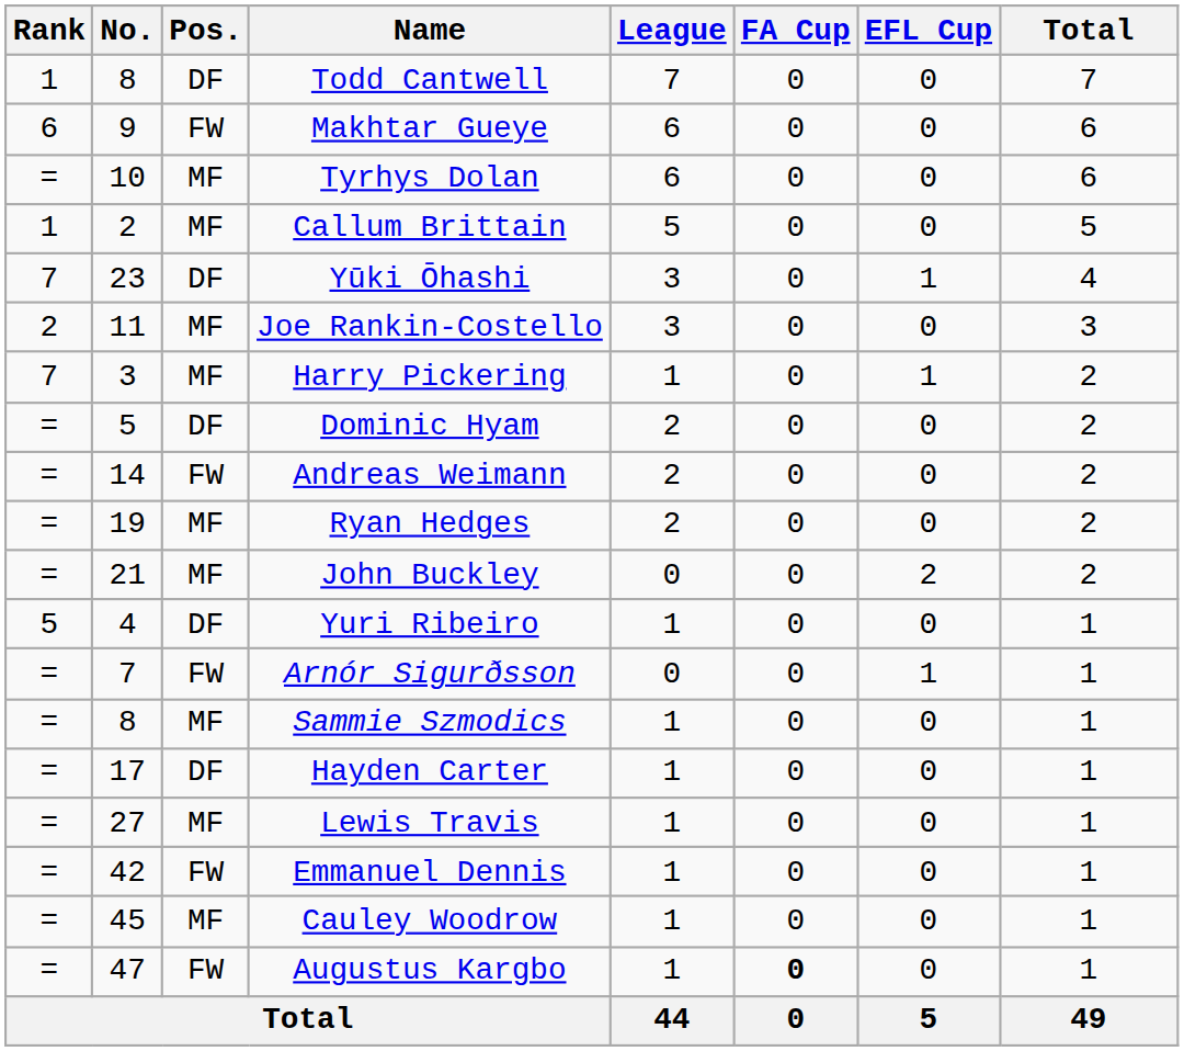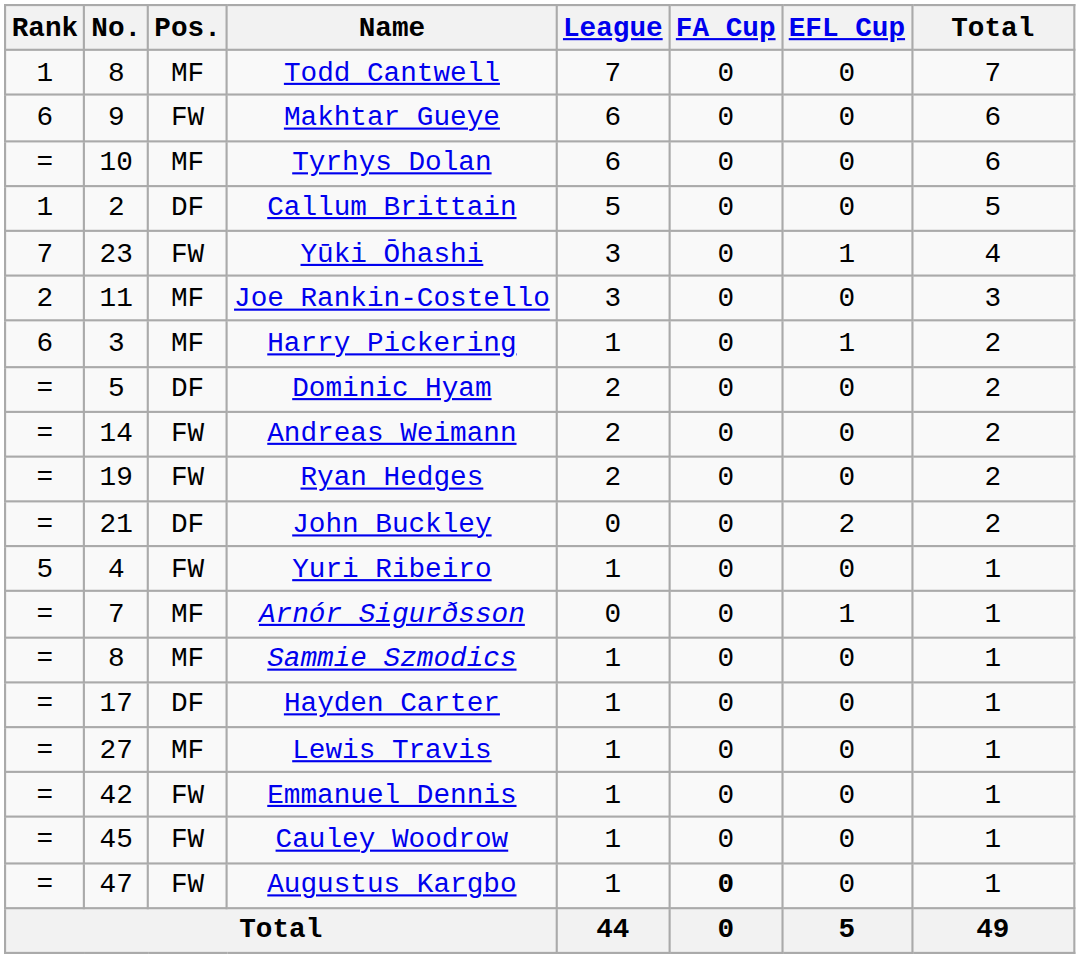 <table class="wikitable" style="text-align: center; font-size:100%">
 <tr>
 <th>Rank</th>
 <th>No.</th>
 <th>Pos.</th>
 <th>Name</th>
 <th><a href='#'>League</a></th>
 <th><a href='#'>FA Cup</a></th>
 <th><a href='#'>EFL Cup</a></th>
 <th width=70>Total</th>
 </tr>
 <tr>
 <td>1</td>
 <td>8</td>
-<td>DF</td>
+<td>MF</td>
 <td> <a href='#'>Todd Cantwell</a></td>
 <td>7</td>
 <td>0</td>
 <td>0</td>
 <td>7</td>
 </tr>
 <tr>
 <td>6</td>
 <td>9</td>
 <td>FW</td>
 <td> <a href='#'>Makhtar Gueye</a></td>
 <td>6</td>
 <td>0</td>
 <td>0</td>
 <td>6</td>
 </tr>
 <tr>
 <td>=</td>
 <td>10</td>
 <td>MF</td>
 <td> <a href='#'>Tyrhys Dolan</a></td>
 <td>6</td>
 <td>0</td>
 <td>0</td>
 <td>6</td>
 </tr>
 <tr>
 <td>1</td>
 <td>2</td>
-<td>MF</td>
+<td>DF</td>
 <td> <a href='#'>Callum Brittain</a></td>
 <td>5</td>
 <td>0</td>
 <td>0</td>
 <td>5</td>
 </tr>
 <tr>
 <td>7</td>
 <td>23</td>
-<td>DF</td>
+<td>FW</td>
 <td> <a href='#'>Yūki Ōhashi</a></td>
 <td>3</td>
 <td>0</td>
 <td>1</td>
 <td>4</td>
 </tr>
 <tr>
 <td>2</td>
 <td>11</td>
 <td>MF</td>
 <td> <a href='#'>Joe Rankin-Costello</a></td>
 <td>3</td>
 <td>0</td>
 <td>0</td>
 <td>3</td>
 </tr>
 <tr>
-<td>7</td>
+<td>6</td>
 <td>3</td>
 <td>MF</td>
 <td> <a href='#'>Harry Pickering</a></td>
 <td>1</td>
 <td>0</td>
 <td>1</td>
 <td>2</td>
 </tr>
 <tr>
 <td>=</td>
 <td>5</td>
 <td>DF</td>
 <td> <a href='#'>Dominic Hyam</a></td>
 <td>2</td>
 <td>0</td>
 <td>0</td>
 <td>2</td>
 </tr>
 <tr>
 <td>=</td>
 <td>14</td>
 <td>FW</td>
 <td> <a href='#'>Andreas Weimann</a></td>
 <td>2</td>
 <td>0</td>
 <td>0</td>
 <td>2</td>
 </tr>
 <tr>
 <td>=</td>
 <td>19</td>
-<td>MF</td>
+<td>FW</td>
 <td> <a href='#'>Ryan Hedges</a></td>
 <td>2</td>
 <td>0</td>
 <td>0</td>
 <td>2</td>
 </tr>
 <tr>
 <td>=</td>
 <td>21</td>
-<td>MF</td>
+<td>DF</td>
 <td> <a href='#'>John Buckley</a></td>
 <td>0</td>
 <td>0</td>
 <td>2</td>
 <td>2</td>
 </tr>
 <tr>
 <td>5</td>
 <td>4</td>
-<td>DF</td>
+<td>FW</td>
 <td> <a href='#'>Yuri Ribeiro</a></td>
 <td>1</td>
 <td>0</td>
 <td>0</td>
 <td>1</td>
 </tr>
 <tr>
 <td>=</td>
 <td>7</td>
-<td>FW</td>
+<td>MF</td>
 <td> <em><a href='#'>Arnór Sigurðsson</a></em></td>
 <td>0</td>
 <td>0</td>
 <td>1</td>
 <td>1</td>
 </tr>
 <tr>
 <td>=</td>
 <td>8</td>
 <td>MF</td>
 <td> <em><a href='#'>Sammie Szmodics</a></em></td>
 <td>1</td>
 <td>0</td>
 <td>0</td>
 <td>1</td>
 </tr>
 <tr>
 <td>=</td>
 <td>17</td>
 <td>DF</td>
 <td> <a href='#'>Hayden Carter</a></td>
 <td>1</td>
 <td>0</td>
 <td>0</td>
 <td>1</td>
 </tr>
 <tr>
 <td>=</td>
 <td>27</td>
 <td>MF</td>
 <td> <a href='#'>Lewis Travis</a></td>
 <td>1</td>
 <td>0</td>
 <td>0</td>
 <td>1</td>
 </tr>
 <tr>
 <td>=</td>
 <td>42</td>
 <td>FW</td>
 <td> <a href='#'>Emmanuel Dennis</a></td>
 <td>1</td>
 <td>0</td>
 <td>0</td>
 <td>1</td>
 </tr>
 <tr>
 <td>=</td>
 <td>45</td>
-<td>MF</td>
+<td>FW</td>
 <td> <a href='#'>Cauley Woodrow</a></td>
 <td>1</td>
 <td>0</td>
 <td>0</td>
 <td>1</td>
 </tr>
 <tr>
 <td>=</td>
 <td>47</td>
 <td>FW</td>
 <td> <a href='#'>Augustus Kargbo</a></td>
 <td>1</td>
 <td><strong>0</strong></td>
 <td>0</td>
 <td>1</td>
 </tr>
 <tr>
 <th colspan=4>Total</th>
 <th>44</th>
 <th>0</th>
 <th>5</th>
 <th>49</th>
 </tr>
 </table>
